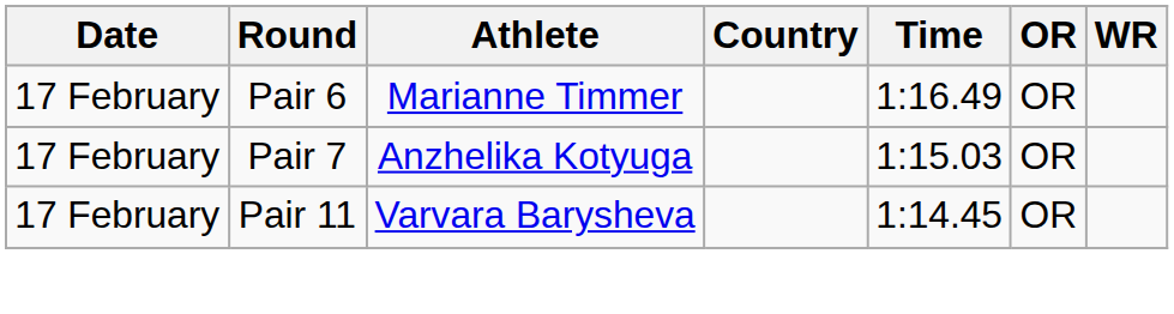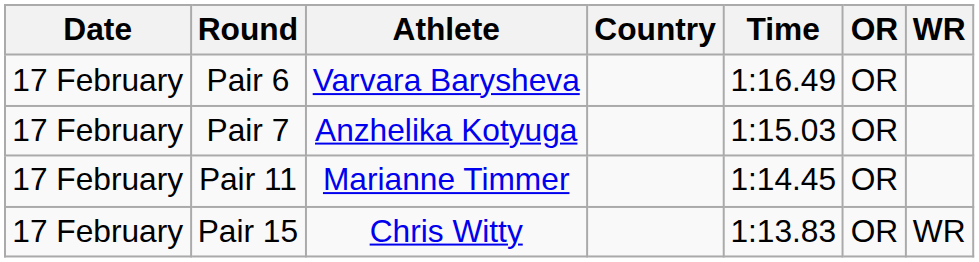 <table class="wikitable" style="text-align:center">
 <tr>
 <th>Date</th>
 <th>Round</th>
 <th>Athlete</th>
 <th>Country</th>
 <th>Time</th>
 <th>OR</th>
 <th>WR</th>
 </tr>
 <tr>
 <td>17 February</td>
 <td>Pair 6</td>
-<td><a href='#'>Marianne Timmer</a></td>
+<td><a href='#'>Varvara Barysheva</a></td>
 <td></td>
 <td>1:16.49</td>
 <td>OR</td>
 <td></td>
 </tr>
 <tr>
 <td>17 February</td>
 <td>Pair 7</td>
 <td><a href='#'>Anzhelika Kotyuga</a></td>
 <td></td>
 <td>1:15.03</td>
 <td>OR</td>
 <td></td>
 </tr>
 <tr>
 <td>17 February</td>
 <td>Pair 11</td>
-<td><a href='#'>Varvara Barysheva</a></td>
+<td><a href='#'>Marianne Timmer</a></td>
 <td></td>
 <td>1:14.45</td>
 <td>OR</td>
 <td></td>
 </tr>
+<tr>
+<td>17 February</td>
+<td>Pair 15</td>
+<td><a href='#'>Chris Witty</a></td>
+<td></td>
+<td>1:13.83</td>
+<td>OR</td>
+<td>WR</td>
+</tr>
 </table>
